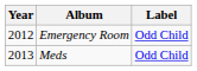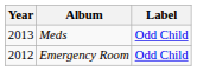 <table class="wikitable">
 <tr>
 <th>Year</th>
 <th>Album</th>
 <th>Label</th>
 </tr>
 <tr>
+<td>2013</td>
+<td><em>Meds</em></td>
+<td><a href='#'>Odd Child</a></td>
+</tr>
+<tr>
 <td>2012</td>
 <td><em>Emergency Room</em></td>
 <td><a href='#'>Odd Child</a></td>
 </tr>
-<tr>
-<td>2013</td>
-<td><em>Meds</em></td>
-<td><a href='#'>Odd Child</a></td>
-</tr>
 </table>
